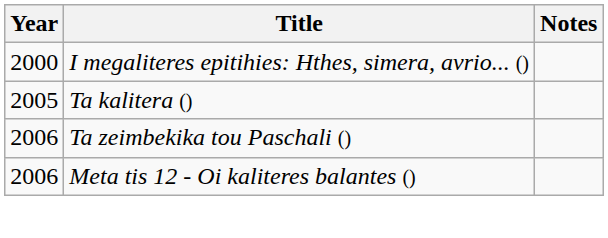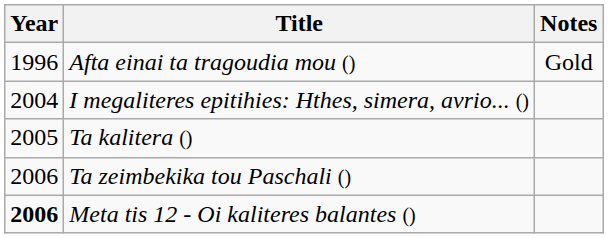 <table class="wikitable"|width=100%>
 <tr>
 <th scope="col">Year</th>
 <th scope="col">Title</th>
 <th scope="col">Notes</th>
 </tr>
 <tr>
-<td>2000</td>
+<td>1996</td>
+<td><em>Afta einai ta tragoudia mou</em> <small>()</small></td>
+<td align="center">Gold</td>
+</tr>
+<tr>
+<td>2004</td>
 <td><em>I megaliteres epitihies: Hthes, simera, avrio...</em> <small>()</small></td>
 <td align="center"></td>
 </tr>
 <tr>
 <td>2005</td>
 <td><em>Ta kalitera</em> <small>()</small></td>
 <td align="center"></td>
 </tr>
 <tr>
 <td>2006</td>
 <td><em>Ta zeimbekika tou Paschali</em> <small>()</small></td>
 <td align="center"></td>
 </tr>
 <tr>
-<td>2006</td>
+<td><strong>2006</strong></td>
 <td><em>Meta tis 12 - Oi kaliteres balantes</em> <small>()</small></td>
 <td align="center"></td>
 </tr>
 </table>
